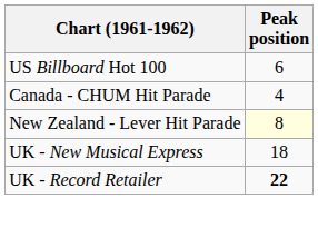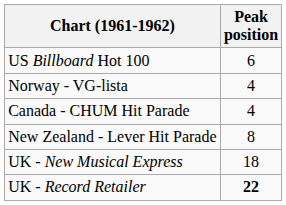 <table class="wikitable sortable">
 <tr>
 <th align="left">Chart (1961-1962)</th>
 <th style="text-align:center;">Peak<br>position</th>
 </tr>
 <tr>
 <td align="left">US <em>Billboard</em> Hot 100</td>
 <td style="text-align:center;">6</td>
 </tr>
 <tr>
+<td align="left">Norway - VG-lista</td>
+<td style="text-align:center;">4</td>
+</tr>
+<tr>
 <td align="left">Canada - CHUM Hit Parade</td>
 <td style="text-align:center;">4</td>
 </tr>
 <tr>
 <td align="left">New Zealand - Lever Hit Parade</td>
-<td style="background: lightyellow; text-align:center;">8</td>
+<td style="text-align:center;">8</td>
 </tr>
 <tr>
 <td align="left">UK - <em>New Musical Express</em></td>
 <td style="text-align:center;">18</td>
 </tr>
 <tr>
 <td align="left">UK - <em>Record Retailer</em></td>
 <td style="text-align:center;"><strong>22</strong></td>
 </tr>
 </table>
